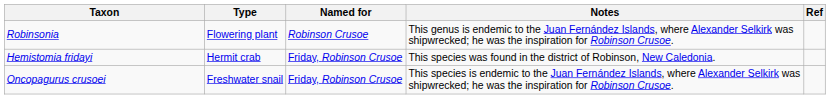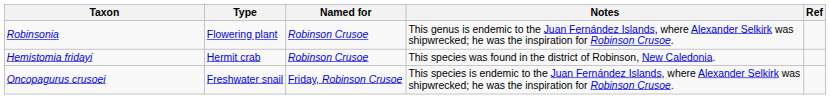 <table class="wikitable sortable" width="100%">
 <tr>
 <th style="width:25%;">Taxon</th>
 <th style="width:10%;">Type</th>
 <th style="width:15%;">Named for</th>
 <th style="width:50%;">Notes</th>
 <th class="unsortable">Ref</th>
 </tr>
 <tr>
 <td><em><a href='#'>Robinsonia</a></em> </td>
 <td><a href='#'>Flowering plant</a></td>
 <td><em><a href='#'>Robinson Crusoe</a></em></td>
 <td>This genus is endemic to the <a href='#'>Juan Fernández Islands</a>, where <a href='#'>Alexander Selkirk</a> was shipwrecked; he was the inspiration for <em><a href='#'>Robinson Crusoe</a></em>.</td>
 <td></td>
 </tr>
 <tr>
 <td><em><a href='#'>Hemistomia fridayi</a></em> </td>
 <td><a href='#'>Hermit crab</a></td>
-<td><a href='#'>Friday, <em>Robinson Crusoe</em></a></td>
+<td><em><a href='#'>Robinson Crusoe</a></em></td>
 <td>This species was found in the district of Robinson, <a href='#'>New Caledonia</a>.</td>
 <td></td>
 </tr>
 <tr>
 <td><em><a href='#'>Oncopagurus crusoei</a></em> </td>
 <td><a href='#'>Freshwater snail</a></td>
 <td><a href='#'>Friday, <em>Robinson Crusoe</em></a></td>
 <td>This species is endemic to the <a href='#'>Juan Fernández Islands</a>, where <a href='#'>Alexander Selkirk</a> was shipwrecked; he was the inspiration for <em><a href='#'>Robinson Crusoe</a></em>.</td>
 <td></td>
 </tr>
 </table>
